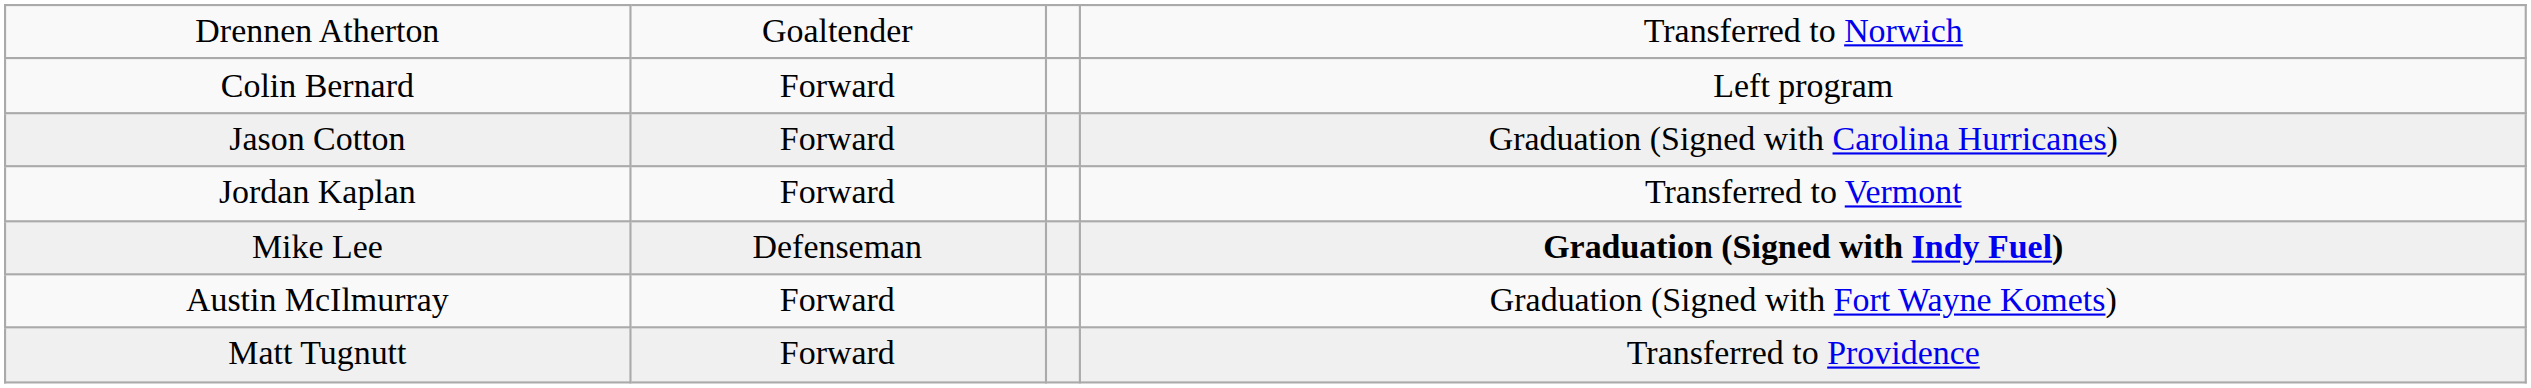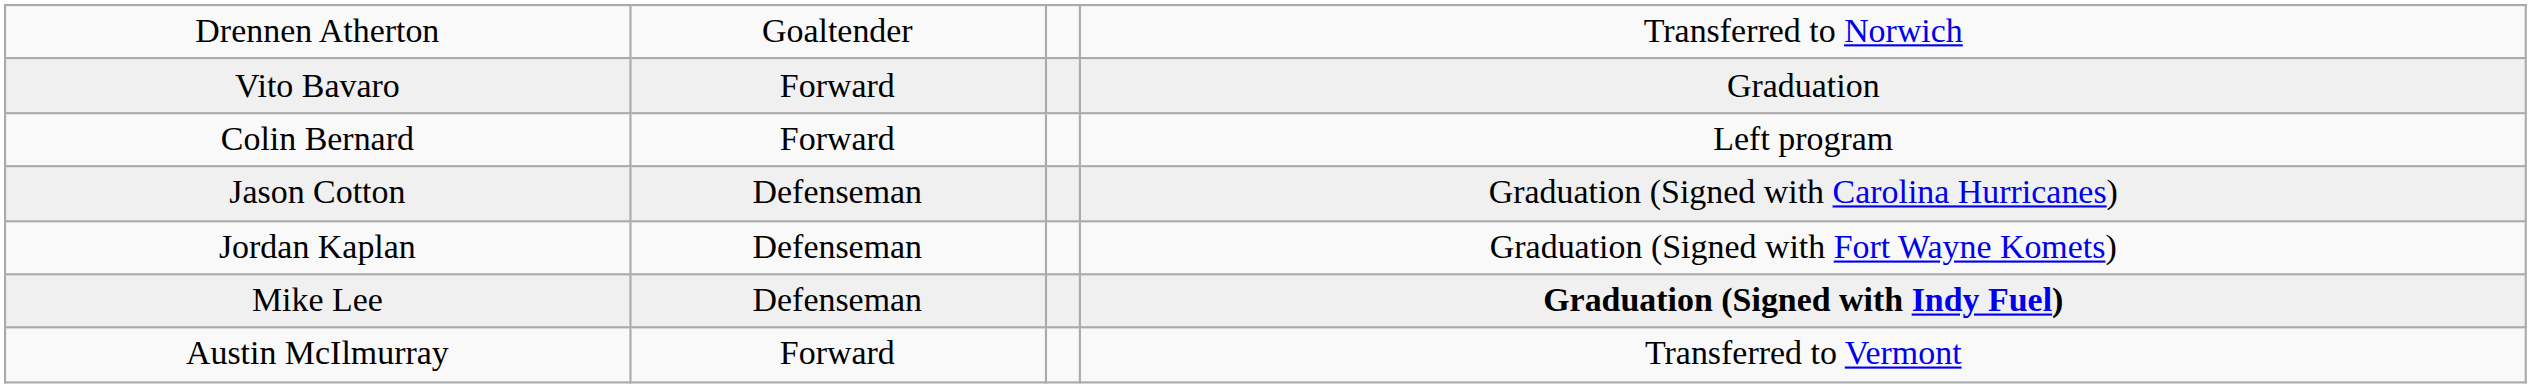 <table class="wikitable" width="60%">
 <tr align="center" bgcolor="">
 <td>Drennen Atherton</td>
 <td>Goaltender</td>
 <td></td>
 <td>Transferred to <a href='#'>Norwich</a></td>
+</tr>
+<tr align="center" bgcolor="f0f0f0">
+<td>Vito Bavaro</td>
+<td>Forward</td>
+<td></td>
+<td>Graduation</td>
 </tr>
 <tr align="center" bgcolor="">
 <td>Colin Bernard</td>
 <td>Forward</td>
 <td></td>
 <td>Left program</td>
 </tr>
 <tr align="center" bgcolor="f0f0f0">
 <td>Jason Cotton</td>
-<td>Forward</td>
+<td>Defenseman</td>
 <td></td>
 <td>Graduation (Signed with <a href='#'>Carolina Hurricanes</a>)</td>
 </tr>
 <tr align="center" bgcolor="">
 <td>Jordan Kaplan</td>
-<td>Forward</td>
+<td>Defenseman</td>
 <td></td>
-<td>Transferred to <a href='#'>Vermont</a></td>
+<td>Graduation (Signed with <a href='#'>Fort Wayne Komets</a>)</td>
 </tr>
 <tr align="center" bgcolor="f0f0f0">
 <td>Mike Lee</td>
 <td>Defenseman</td>
 <td></td>
 <td><strong>Graduation (Signed with <a href='#'>Indy Fuel</a>)</strong></td>
 </tr>
 <tr align="center" bgcolor="">
 <td>Austin McIlmurray</td>
 <td>Forward</td>
 <td></td>
-<td>Graduation (Signed with <a href='#'>Fort Wayne Komets</a>)</td>
-</tr>
-<tr align="center" bgcolor="f0f0f0">
-<td>Matt Tugnutt</td>
-<td>Forward</td>
-<td></td>
-<td>Transferred to <a href='#'>Providence</a></td>
+<td>Transferred to <a href='#'>Vermont</a></td>
 </tr>
 </table>
